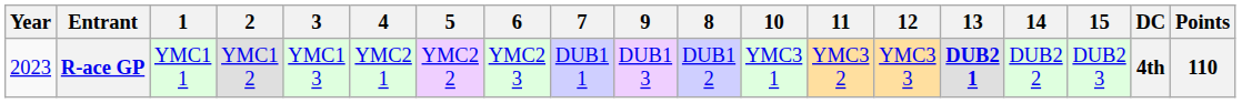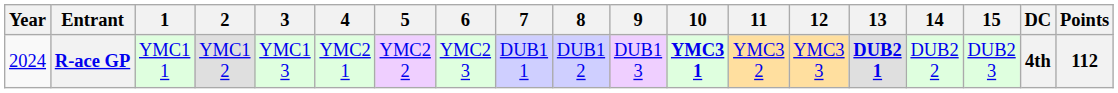 <table class="wikitable" style="text-align:center; font-size:85%">
 <tr>
 <th>Year</th>
 <th>Entrant</th>
 <th>1</th>
 <th>2</th>
 <th>3</th>
 <th>4</th>
 <th>5</th>
 <th>6</th>
 <th>7</th>
+<th>8</th>
 <th>9</th>
-<th>8</th>
 <th>10</th>
 <th>11</th>
 <th>12</th>
 <th>13</th>
 <th>14</th>
 <th>15</th>
 <th>DC</th>
 <th>Points</th>
 </tr>
 <tr>
-<td><a href='#'>2023</a></td>
+<td><a href='#'>2024</a></td>
 <th nowrap><a href='#'>R-ace GP</a></th>
 <td style="background:#DFFFDF;"><a href='#'>YMC1<br>1</a><br></td>
 <td style="background:#DFDFDF;"><a href='#'>YMC1<br>2</a><br></td>
 <td style="background:#DFFFDF;"><a href='#'>YMC1<br>3</a><br></td>
 <td style="background:#DFFFDF;"><a href='#'>YMC2<br>1</a><br></td>
 <td style="background:#EFCFFF;"><a href='#'>YMC2<br>2</a><br></td>
 <td style="background:#DFFFDF;"><a href='#'>YMC2<br>3</a><br></td>
 <td style="background:#CFCFFF;"><a href='#'>DUB1<br>1</a><br></td>
+<td style="background:#CFCFFF;"><a href='#'>DUB1<br>2</a><br></td>
 <td style="background:#EFCFFF;"><a href='#'>DUB1<br>3</a><br></td>
-<td style="background:#CFCFFF;"><a href='#'>DUB1<br>2</a><br></td>
-<td style="background:#DFFFDF;"><a href='#'>YMC3<br>1</a><br></td>
+<td style="background:#DFFFDF;"><strong><a href='#'>YMC3<br>1</a><br></strong></td>
 <td style="background:#ffdf9f;"><a href='#'>YMC3<br>2</a><br></td>
 <td style="background:#ffdf9f;"><a href='#'>YMC3<br>3</a><br></td>
 <td style="background:#DFDFDF;"><strong><a href='#'>DUB2<br>1</a><br></strong></td>
 <td style="background:#DFFFDF;"><a href='#'>DUB2<br>2</a><br></td>
 <td style="background:#DFFFDF;"><a href='#'>DUB2<br>3</a><br></td>
 <th>4th</th>
-<th>110</th>
+<th>112</th>
 </tr>
 </table>
